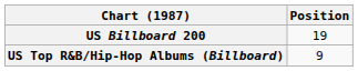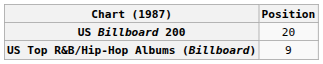 <table class="wikitable sortable plainrowheaders" style="text-align:center">
 <tr>
 <th scope="col">Chart (1987)</th>
 <th scope="col">Position</th>
 </tr>
 <tr>
 <th scope="row">US <em>Billboard</em> 200</th>
-<td>19</td>
+<td>20</td>
 </tr>
 <tr>
 <th scope="row">US Top R&B/Hip-Hop Albums (<em>Billboard</em>)</th>
 <td>9</td>
 </tr>
 </table>
